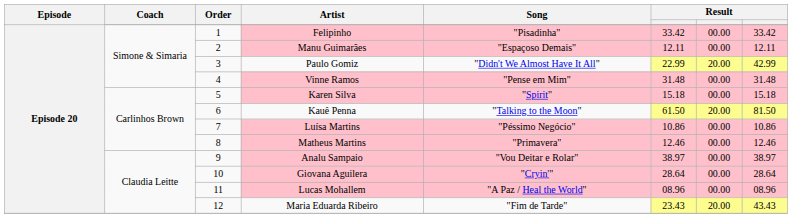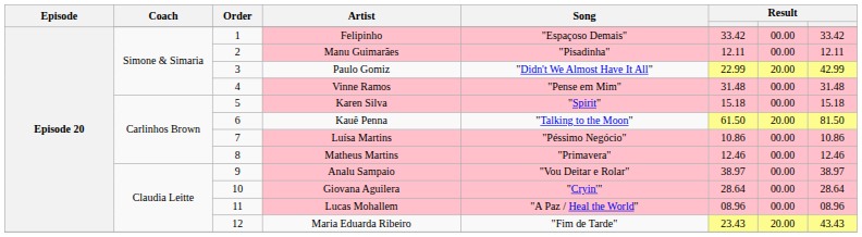 <table class="wikitable" style="text-align:center; width:100%;">
 <tr>
 <th scope="col" width="11%" rowspan=2>Episode</th>
 <th scope="col" width="10%" rowspan=2>Coach</th>
 <th scope="col" width="05%" rowspan=2>Order</th>
 <th scope="col" width="20%" rowspan=2>Artist</th>
 <th scope="col" width="25%" rowspan=2>Song</th>
 <th scope="col" width="15%" colspan=3>Result</th>
 </tr>
 <tr>
 <th scope="col" width="05%"></th>
 <th scope="col" width="05%"></th>
 <th scope="col" width="05%"></th>
 </tr>
 <tr>
 <th scope="col" rowspan=13>Episode 20<br></th>
 </tr>
 <tr>
 <td rowspan="4">Simone & Simaria</td>
 <td>1</td>
 <td bgcolor=FFC0CB>Felipinho</td>
-<td bgcolor=FFC0CB>"Pisadinha"</td>
+<td bgcolor=FFC0CB>"Espaçoso Demais"</td>
 <td bgcolor=FFC0CB>33.42</td>
 <td bgcolor=FFC0CB>00.00</td>
 <td bgcolor=FFC0CB>33.42</td>
 </tr>
 <tr>
 <td>2</td>
 <td bgcolor=FFC0CB>Manu Guimarães</td>
-<td bgcolor=FFC0CB>"Espaçoso Demais"</td>
+<td bgcolor=FFC0CB>"Pisadinha"</td>
 <td bgcolor=FFC0CB>12.11</td>
 <td bgcolor=FFC0CB>00.00</td>
 <td bgcolor=FFC0CB>12.11</td>
 </tr>
 <tr>
 <td>3</td>
 <td>Paulo Gomiz</td>
 <td>"<a href='#'>Didn't We Almost Have It All</a>"</td>
 <td bgcolor=FDFC8F>22.99</td>
 <td bgcolor=FDFC8F>20.00</td>
 <td bgcolor=FDFC8F>42.99</td>
 </tr>
 <tr>
 <td>4</td>
 <td bgcolor=FFC0CB>Vinne Ramos</td>
 <td bgcolor=FFC0CB>"Pense em Mim"</td>
 <td bgcolor=FFC0CB>31.48</td>
 <td bgcolor=FFC0CB>00.00</td>
 <td bgcolor=FFC0CB>31.48</td>
 </tr>
 <tr>
 <td rowspan="4">Carlinhos Brown</td>
 <td>5</td>
 <td bgcolor=FFC0CB>Karen Silva</td>
 <td bgcolor=FFC0CB>"<a href='#'>Spirit</a>"</td>
 <td bgcolor=FFC0CB>15.18</td>
 <td bgcolor=FFC0CB>00.00</td>
 <td bgcolor=FFC0CB>15.18</td>
 </tr>
 <tr>
 <td>6</td>
 <td>Kauê Penna</td>
 <td>"<a href='#'>Talking to the Moon</a>"</td>
 <td bgcolor=FDFC8F>61.50</td>
 <td bgcolor=FDFC8F>20.00</td>
 <td bgcolor=FDFC8F>81.50</td>
 </tr>
 <tr>
 <td>7</td>
 <td bgcolor=FFC0CB>Luísa Martins</td>
 <td bgcolor=FFC0CB>"Péssimo Negócio"</td>
 <td bgcolor=FFC0CB>10.86</td>
 <td bgcolor=FFC0CB>00.00</td>
 <td bgcolor=FFC0CB>10.86</td>
 </tr>
 <tr>
 <td>8</td>
 <td bgcolor=FFC0CB>Matheus Martins</td>
 <td bgcolor=FFC0CB>"Primavera"</td>
 <td bgcolor=FFC0CB>12.46</td>
 <td bgcolor=FFC0CB>00.00</td>
 <td bgcolor=FFC0CB>12.46</td>
 </tr>
 <tr>
 <td rowspan="4">Claudia Leitte<br></td>
 <td>9</td>
 <td bgcolor=FFC0CB>Analu Sampaio</td>
 <td bgcolor=FFC0CB>"Vou Deitar e Rolar"</td>
 <td bgcolor=FFC0CB>38.97</td>
 <td bgcolor=FFC0CB>00.00</td>
 <td bgcolor=FFC0CB>38.97</td>
 </tr>
 <tr>
 <td>10</td>
 <td bgcolor=FFC0CB>Giovana Aguilera</td>
 <td bgcolor=FFC0CB>"<a href='#'>Cryin'</a>"</td>
 <td bgcolor=FFC0CB>28.64</td>
 <td bgcolor=FFC0CB>00.00</td>
 <td bgcolor=FFC0CB>28.64</td>
 </tr>
 <tr>
 <td>11</td>
 <td bgcolor=FFC0CB>Lucas Mohallem</td>
 <td bgcolor=FFC0CB>"A Paz / <a href='#'>Heal the World</a>"</td>
 <td bgcolor=FFC0CB>08.96</td>
 <td bgcolor=FFC0CB>00.00</td>
 <td bgcolor=FFC0CB>08.96</td>
 </tr>
 <tr>
 <td>12</td>
 <td>Maria Eduarda Ribeiro</td>
 <td>"Fim de Tarde"</td>
 <td bgcolor=FDFC8F>23.43</td>
 <td bgcolor=FDFC8F>20.00</td>
 <td bgcolor=FDFC8F>43.43</td>
 </tr>
 <tr>
 </tr>
 </table>
